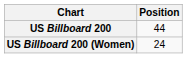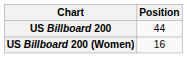 <table class="wikitable sortable plainrowheaders">
 <tr>
 <th scope="col">Chart</th>
 <th scope="col">Position</th>
 </tr>
 <tr>
 <th scope="row">US <em>Billboard</em> 200</th>
 <td style="text-align:center;">44</td>
 </tr>
 <tr>
 <th scope="row">US <em>Billboard</em> 200 (Women)</th>
-<td align="center">24</td>
+<td align="center">16</td>
 </tr>
 </table>
